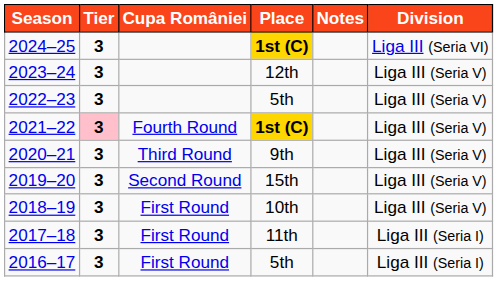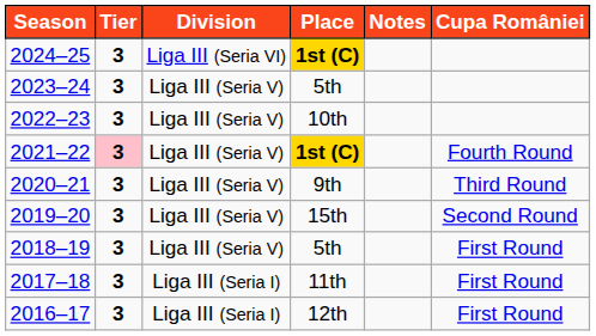 <table class="wikitable" style="text-align:center; font-size:90%">
 <tr>
 <th style="background:#fa451a;color:#FFFFFF;border:1px solid #000000">Season</th>
 <th style="background:#fa451a;color:#FFFFFF;border:1px solid #000000">Tier</th>
-<th style="background:#fa451a;color:#FFFFFF;border:1px solid #000000">Cupa României</th>
+<th style="background:#fa451a;color:#FFFFFF;border:1px solid #000000">Division</th>
 <th style="background:#fa451a;color:#FFFFFF;border:1px solid #000000">Place</th>
 <th style="background:#fa451a;color:#FFFFFF;border:1px solid #000000">Notes</th>
-<th style="background:#fa451a;color:#FFFFFF;border:1px solid #000000">Division</th>
+<th style="background:#fa451a;color:#FFFFFF;border:1px solid #000000">Cupa României</th>
 </tr>
 <tr>
 <td><a href='#'>2024–25</a></td>
 <td><strong>3</strong></td>
-<td></td>
+<td><a href='#'>Liga III</a> <small>(Seria VI)</small></td>
 <td align=center bgcolor=gold><strong>1st (C)</strong></td>
 <td></td>
-<td><a href='#'>Liga III</a> <small>(Seria VI)</small></td>
+<td></td>
 </tr>
 <tr>
 <td><a href='#'>2023–24</a></td>
 <td><strong>3</strong></td>
+<td>Liga III <small>(Seria V)</small></td>
+<td>5th</td>
 <td></td>
-<td>12th</td>
 <td></td>
-<td>Liga III <small>(Seria V)</small></td>
 </tr>
 <tr>
 <td><a href='#'>2022–23</a></td>
 <td><strong>3</strong></td>
+<td>Liga III <small>(Seria V)</small></td>
+<td>10th</td>
 <td></td>
-<td>5th</td>
 <td></td>
-<td>Liga III <small>(Seria V)</small></td>
 </tr>
 <tr>
 <td><a href='#'>2021–22</a></td>
 <td style="background: pink;"><strong>3</strong></td>
-<td><a href='#'>Fourth Round</a></td>
+<td>Liga III <small>(Seria V)</small></td>
 <td align=center bgcolor=gold><strong>1st (C)</strong></td>
 <td></td>
-<td>Liga III <small>(Seria V)</small></td>
+<td><a href='#'>Fourth Round</a></td>
 </tr>
 <tr>
 <td><a href='#'>2020–21</a></td>
 <td><strong>3</strong></td>
-<td><a href='#'>Third Round</a></td>
+<td>Liga III <small>(Seria V)</small></td>
 <td>9th</td>
 <td></td>
-<td>Liga III <small>(Seria V)</small></td>
+<td><a href='#'>Third Round</a></td>
 </tr>
 <tr>
 <td><a href='#'>2019–20</a></td>
 <td><strong>3</strong></td>
-<td><a href='#'>Second Round</a></td>
+<td>Liga III <small>(Seria V)</small></td>
 <td>15th</td>
 <td></td>
-<td>Liga III <small>(Seria V)</small></td>
+<td><a href='#'>Second Round</a></td>
 </tr>
 <tr>
 <td><a href='#'>2018–19</a></td>
 <td><strong>3</strong></td>
+<td>Liga III <small>(Seria V)</small></td>
+<td>5th</td>
+<td></td>
 <td><a href='#'>First Round</a></td>
-<td>10th</td>
-<td></td>
-<td>Liga III <small>(Seria V)</small></td>
 </tr>
 <tr>
 <td><a href='#'>2017–18</a></td>
 <td><strong>3</strong></td>
-<td><a href='#'>First Round</a></td>
+<td>Liga III <small>(Seria I)</small></td>
 <td>11th</td>
 <td></td>
-<td>Liga III <small>(Seria I)</small></td>
+<td><a href='#'>First Round</a></td>
 </tr>
 <tr>
 <td><a href='#'>2016–17</a></td>
 <td><strong>3</strong></td>
+<td>Liga III <small>(Seria I)</small></td>
+<td>12th</td>
+<td></td>
 <td><a href='#'>First Round</a></td>
-<td>5th</td>
-<td></td>
-<td>Liga III <small>(Seria I)</small></td>
 </tr>
 </table>
